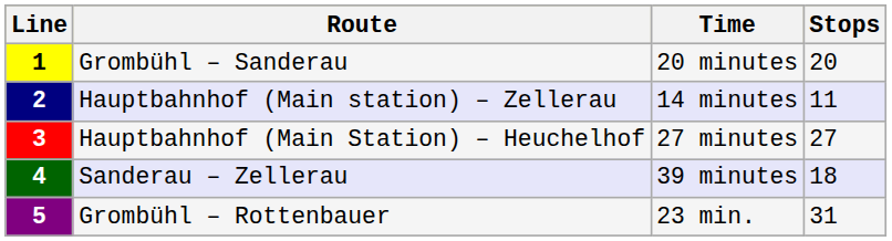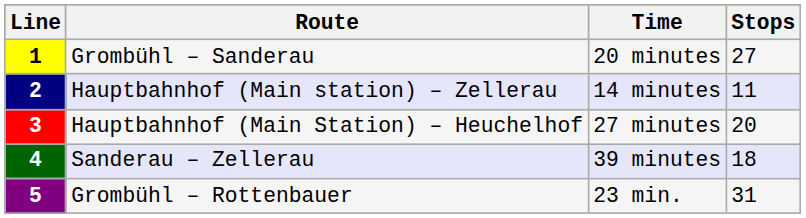 <table class="wikitable">
 <tr ---- bgcolor="#BDB76B">
 <th>Line</th>
 <th>Route</th>
 <th>Time</th>
 <th>Stops</th>
 </tr>
 <tr ---- bgcolor="#F5F5F5">
 <td style="color: black;text-align:center; background-color: #FFFF00"><strong>1</strong></td>
 <td>Grombühl – Sanderau</td>
 <td>20 minutes</td>
-<td>20</td>
+<td>27</td>
 </tr>
 <tr ---- bgcolor="#E6E6FA">
 <td style="color: white;text-align:center; background-color: #000080"><strong>2</strong></td>
 <td>Hauptbahnhof (Main station) – Zellerau</td>
 <td>14 minutes</td>
 <td>11</td>
 </tr>
 <tr ---- bgcolor="#F5F5F5">
 <td style="color: white;text-align:center; background-color: #FF0000"><strong>3</strong></td>
 <td>Hauptbahnhof (Main Station) – Heuchelhof</td>
 <td>27 minutes</td>
-<td>27</td>
+<td>20</td>
 </tr>
 <tr ---- bgcolor="#E6E6FA">
 <td style="color: white;text-align:center; background-color: #006400"><strong>4</strong></td>
 <td>Sanderau – Zellerau</td>
 <td>39 minutes</td>
 <td>18</td>
 </tr>
 <tr ---- bgcolor="#F5F5F5">
 <td style="color: white;text-align:center; background-color: #800080"><strong>5</strong></td>
 <td>Grombühl – Rottenbauer</td>
 <td>23 min.</td>
 <td>31</td>
 </tr>
 </table>
